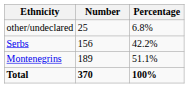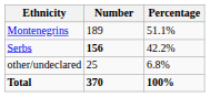 <table class="wikitable">
 <tr>
 <th width="100px">Ethnicity</th>
 <th width="80px">Number</th>
 <th width="80px">Percentage</th>
 </tr>
 <tr>
+<td><a href='#'>Montenegrins</a></td>
+<td>189</td>
+<td>51.1%</td>
+</tr>
+<tr>
+<td><a href='#'>Serbs</a></td>
+<td><strong>156</strong></td>
+<td>42.2%</td>
+</tr>
+<tr>
 <td>other/undeclared</td>
 <td>25</td>
 <td>6.8%</td>
-</tr>
-<tr>
-<td><a href='#'>Serbs</a></td>
-<td>156</td>
-<td>42.2%</td>
-</tr>
-<tr>
-<td><a href='#'>Montenegrins</a></td>
-<td>189</td>
-<td>51.1%</td>
 </tr>
 <tr>
 <td><strong>Total</strong></td>
 <td><strong>370</strong></td>
 <td><strong>100%</strong></td>
 </tr>
 </table>
